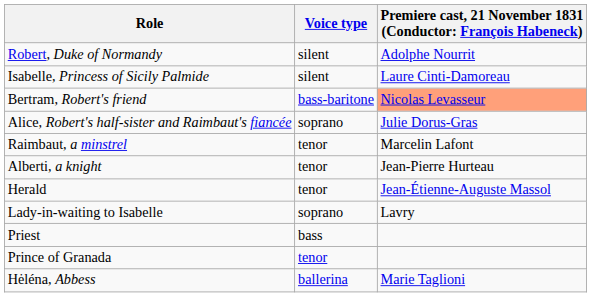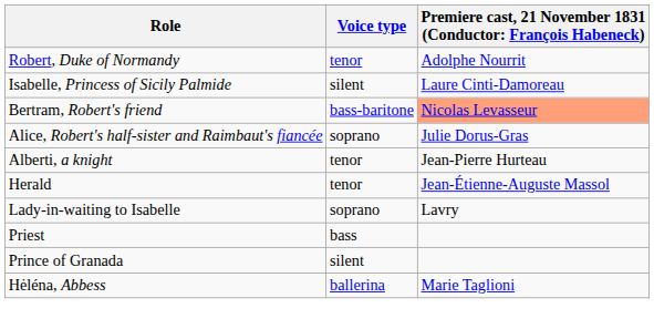 <table class="wikitable">
 <tr>
 <th>Role</th>
 <th><a href='#'>Voice type</a></th>
 <th>Premiere cast, 21 November 1831<br>(Conductor: <a href='#'>François Habeneck</a>)</th>
 </tr>
 <tr>
 <td><a href='#'>Robert</a>, <em>Duke of Normandy</em></td>
-<td>silent</td>
+<td><a href='#'>tenor</a></td>
 <td><a href='#'>Adolphe Nourrit</a></td>
 </tr>
 <tr>
 <td>Isabelle, <em>Princess of Sicily Palmide</em></td>
 <td>silent</td>
 <td><a href='#'>Laure Cinti-Damoreau</a></td>
 </tr>
 <tr>
 <td>Bertram, <em>Robert's friend</em></td>
 <td><a href='#'>bass-baritone</a></td>
 <td style="background: lightsalmon;"><a href='#'>Nicolas Levasseur</a></td>
 </tr>
 <tr>
 <td>Alice, <em>Robert's half-sister and Raimbaut's <a href='#'>fiancée</a></em></td>
 <td>soprano</td>
 <td><a href='#'>Julie Dorus-Gras</a></td>
-</tr>
-<tr>
-<td>Raimbaut, <em>a <a href='#'>minstrel</a></em></td>
-<td>tenor</td>
-<td>Marcelin Lafont</td>
 </tr>
 <tr>
 <td>Alberti, <em>a knight</em></td>
 <td>tenor</td>
 <td>Jean-Pierre Hurteau</td>
 </tr>
 <tr>
 <td>Herald</td>
 <td>tenor</td>
 <td><a href='#'>Jean-Étienne-Auguste Massol</a></td>
 </tr>
 <tr>
 <td>Lady-in-waiting to Isabelle</td>
 <td>soprano</td>
 <td>Lavry</td>
 </tr>
 <tr>
 <td>Priest</td>
 <td>bass</td>
 <td></td>
 </tr>
 <tr>
 <td>Prince of Granada</td>
-<td><a href='#'>tenor</a></td>
+<td>silent</td>
 <td></td>
 </tr>
 <tr>
 <td>Hėléna, <em>Abbess</em></td>
 <td><a href='#'>ballerina</a></td>
 <td><a href='#'>Marie Taglioni</a></td>
 </tr>
 </table>
